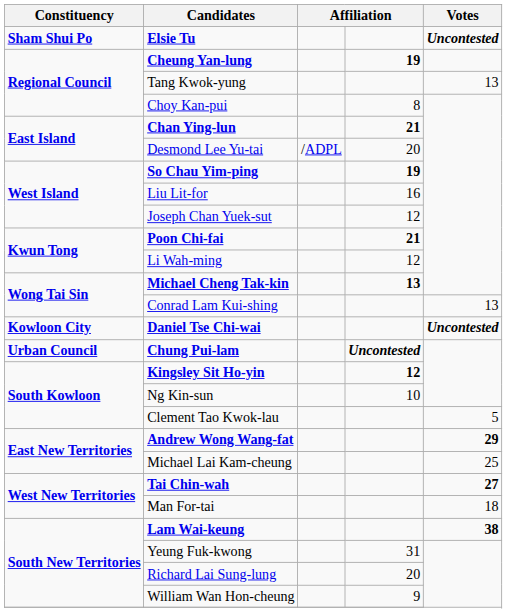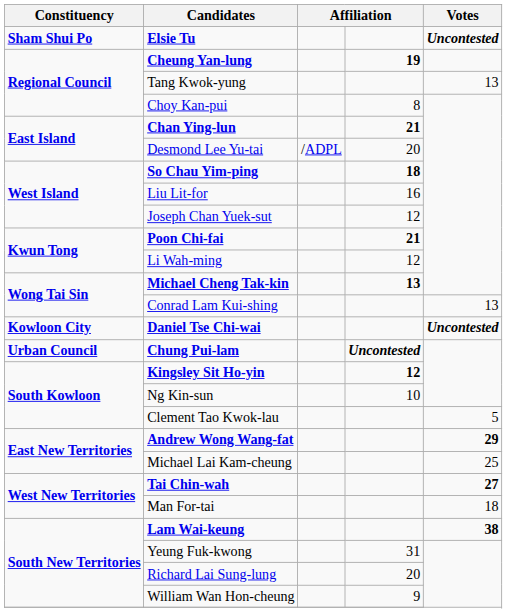 <table class="wikitable">
 <tr>
 <th>Constituency</th>
 <th>Candidates</th>
 <th colspan="2">Affiliation</th>
 <th>Votes</th>
 </tr>
 <tr>
 <td><strong><a href='#'>Sham Shui Po</a></strong></td>
 <td><strong><a href='#'>Elsie Tu</a></strong></td>
 <td></td>
 <td></td>
 <td><strong><em>Uncontested</em></strong></td>
 </tr>
 <tr>
 <td rowspan=3><strong><a href='#'>Regional Council</a></strong></td>
 <td><strong><a href='#'>Cheung Yan-lung</a></strong></td>
 <td></td>
 <td align=right><strong>19</strong></td>
 </tr>
 <tr>
 <td>Tang Kwok-yung</td>
 <td></td>
 <td></td>
 <td align=right>13</td>
 </tr>
 <tr>
 <td><a href='#'>Choy Kan-pui</a></td>
 <td></td>
 <td align=right>8</td>
 </tr>
 <tr>
 <td rowspan=2><strong><a href='#'>East Island</a></strong></td>
 <td><strong><a href='#'>Chan Ying-lun</a></strong></td>
 <td></td>
 <td align=right><strong>21</strong></td>
 </tr>
 <tr>
 <td><a href='#'>Desmond Lee Yu-tai</a></td>
 <td>/<a href='#'>ADPL</a></td>
 <td align=right>20</td>
 </tr>
 <tr>
 <td rowspan=3><strong><a href='#'>West Island</a></strong></td>
 <td><strong><a href='#'>So Chau Yim-ping</a></strong></td>
 <td></td>
-<td align=right><strong>19</strong></td>
+<td align=right><strong>18</strong></td>
 </tr>
 <tr>
 <td><a href='#'>Liu Lit-for</a></td>
 <td></td>
 <td align=right>16</td>
 </tr>
 <tr>
 <td><a href='#'>Joseph Chan Yuek-sut</a></td>
 <td></td>
 <td align=right>12</td>
 </tr>
 <tr>
 <td rowspan=2><strong><a href='#'>Kwun Tong</a></strong></td>
 <td><strong><a href='#'>Poon Chi-fai</a></strong></td>
 <td></td>
 <td align=right><strong>21</strong></td>
 </tr>
 <tr>
 <td><a href='#'>Li Wah-ming</a></td>
 <td></td>
 <td align=right>12</td>
 </tr>
 <tr>
 <td rowspan=2><strong><a href='#'>Wong Tai Sin</a></strong></td>
 <td><strong><a href='#'>Michael Cheng Tak-kin</a></strong></td>
 <td></td>
 <td align=right><strong>13</strong></td>
 </tr>
 <tr>
 <td><a href='#'>Conrad Lam Kui-shing</a></td>
 <td></td>
 <td></td>
 <td align=right>13</td>
 </tr>
 <tr>
 <td><strong><a href='#'>Kowloon City</a></strong></td>
 <td><strong><a href='#'>Daniel Tse Chi-wai</a></strong></td>
 <td></td>
 <td></td>
 <td><strong><em>Uncontested</em></strong></td>
 </tr>
 <tr>
 <td><strong><a href='#'>Urban Council</a></strong></td>
 <td><strong><a href='#'>Chung Pui-lam</a></strong></td>
 <td></td>
 <td><strong><em>Uncontested</em></strong></td>
 </tr>
 <tr>
 <td rowspan=3><strong><a href='#'>South Kowloon</a></strong></td>
 <td><strong><a href='#'>Kingsley Sit Ho-yin</a></strong></td>
 <td></td>
 <td align=right><strong>12</strong></td>
 </tr>
 <tr>
 <td>Ng Kin-sun</td>
 <td></td>
 <td align=right>10</td>
 </tr>
 <tr>
 <td>Clement Tao Kwok-lau</td>
 <td></td>
 <td></td>
 <td align=right>5</td>
 </tr>
 <tr>
 <td rowspan=2><strong><a href='#'>East New Territories</a></strong></td>
 <td><strong><a href='#'>Andrew Wong Wang-fat</a></strong></td>
 <td></td>
 <td></td>
 <td align=right><strong>29</strong></td>
 </tr>
 <tr>
 <td>Michael Lai Kam-cheung</td>
 <td></td>
 <td></td>
 <td align=right>25</td>
 </tr>
 <tr>
 <td rowspan=2><strong><a href='#'>West New Territories</a></strong></td>
 <td><strong><a href='#'>Tai Chin-wah</a></strong></td>
 <td></td>
 <td></td>
 <td align=right><strong>27</strong></td>
 </tr>
 <tr>
 <td>Man For-tai</td>
 <td></td>
 <td></td>
 <td align=right>18</td>
 </tr>
 <tr>
 <td rowspan=4><strong><a href='#'>South New Territories</a></strong></td>
 <td><strong><a href='#'>Lam Wai-keung</a></strong></td>
 <td></td>
 <td></td>
 <td align=right><strong>38</strong></td>
 </tr>
 <tr>
 <td>Yeung Fuk-kwong</td>
 <td></td>
 <td align=right>31</td>
 </tr>
 <tr>
 <td><a href='#'>Richard Lai Sung-lung</a></td>
 <td></td>
 <td align=right>20</td>
 </tr>
 <tr>
 <td>William Wan Hon-cheung</td>
 <td></td>
 <td align=right>9</td>
 </tr>
 <tr>
 </tr>
 </table>
